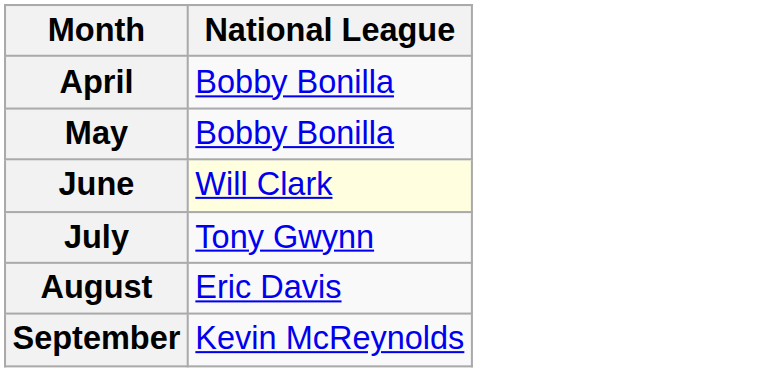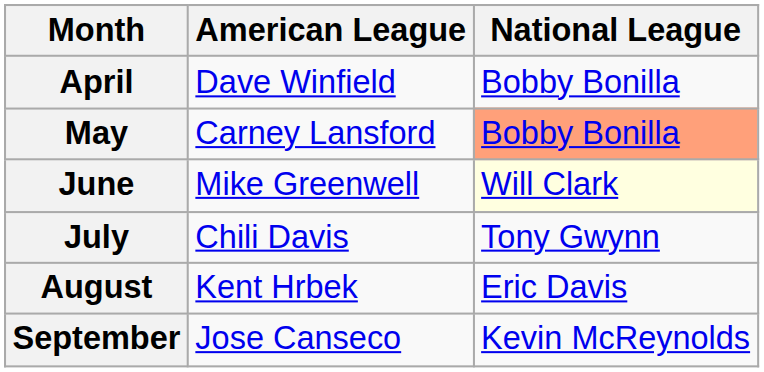 <table class="wikitable">
 <tr>
 <th>Month</th>
+<th>American League</th>
 <th>National League</th>
 </tr>
 <tr>
 <th>April</th>
+<td><a href='#'>Dave Winfield</a></td>
 <td><a href='#'>Bobby Bonilla</a></td>
 </tr>
 <tr>
 <th>May</th>
-<td><a href='#'>Bobby Bonilla</a></td>
+<td><a href='#'>Carney Lansford</a></td>
+<td style="background: lightsalmon;"><a href='#'>Bobby Bonilla</a></td>
 </tr>
 <tr>
 <th>June</th>
+<td><a href='#'>Mike Greenwell</a></td>
 <td style="background: lightyellow;"><a href='#'>Will Clark</a></td>
 </tr>
 <tr>
 <th>July</th>
+<td><a href='#'>Chili Davis</a></td>
 <td><a href='#'>Tony Gwynn</a></td>
 </tr>
 <tr>
 <th>August</th>
+<td><a href='#'>Kent Hrbek</a></td>
 <td><a href='#'>Eric Davis</a></td>
 </tr>
 <tr>
 <th>September</th>
+<td><a href='#'>Jose Canseco</a></td>
 <td><a href='#'>Kevin McReynolds</a></td>
 </tr>
 </table>
